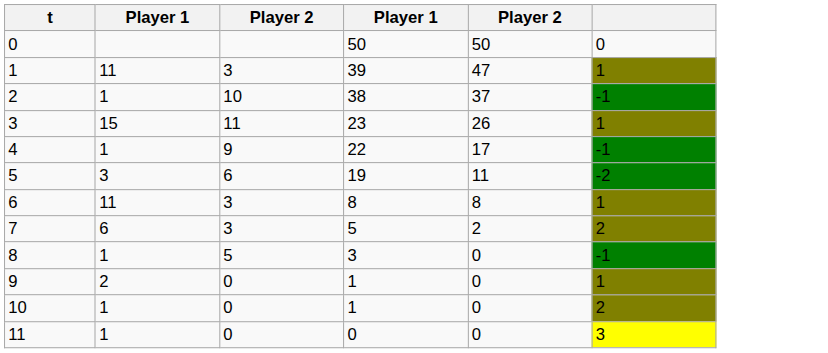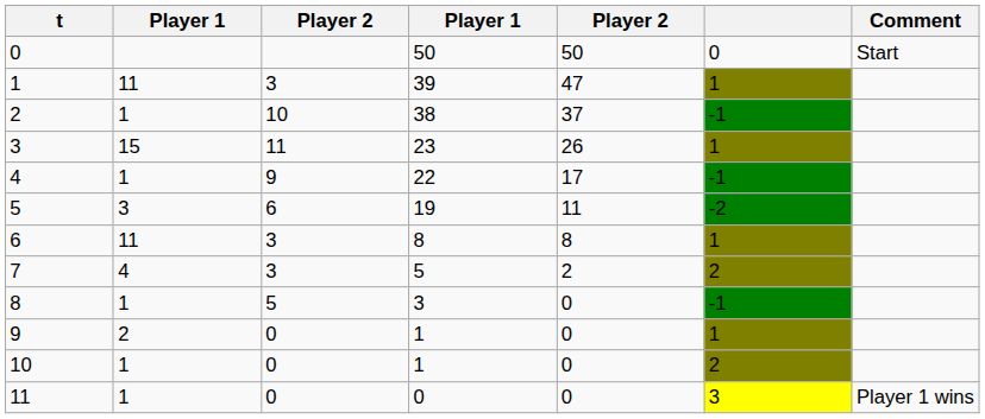 <table class="wikitable">
 <tr>
 <th style="width: 5em">t</th>
 <th style="width: 7em">Player 1 <br></th>
 <th style="width: 7em">Player 2 <br></th>
 <th style="width: 7em">Player 1 <br></th>
 <th style="width: 7em">Player 2 <br></th>
 <th style="width: 7em"></th>
+<th>Comment</th>
 </tr>
 <tr>
 <td>0</td>
 <td></td>
 <td></td>
 <td>50</td>
 <td>50</td>
 <td>0</td>
+<td>Start</td>
 </tr>
 <tr>
 <td>1</td>
 <td>11</td>
 <td>3</td>
 <td>39</td>
 <td>47</td>
 <td style="background: olive">1</td>
+<td></td>
 </tr>
 <tr>
 <td>2</td>
 <td>1</td>
 <td>10</td>
 <td>38</td>
 <td>37</td>
 <td style="background: green">-1</td>
+<td></td>
 </tr>
 <tr>
 <td>3</td>
 <td>15</td>
 <td>11</td>
 <td>23</td>
 <td>26</td>
 <td style="background: olive">1</td>
+<td></td>
 </tr>
 <tr>
 <td>4</td>
 <td>1</td>
 <td>9</td>
 <td>22</td>
 <td>17</td>
 <td style="background: green">-1</td>
+<td></td>
 </tr>
 <tr>
 <td>5</td>
 <td>3</td>
 <td>6</td>
 <td>19</td>
 <td>11</td>
 <td style="background: green">-2</td>
+<td></td>
 </tr>
 <tr>
 <td>6</td>
 <td>11</td>
 <td>3</td>
 <td>8</td>
 <td>8</td>
 <td style="background: olive">1</td>
+<td></td>
 </tr>
 <tr>
 <td>7</td>
-<td>6</td>
+<td>4</td>
 <td>3</td>
 <td>5</td>
 <td>2</td>
 <td style="background: olive">2</td>
+<td></td>
 </tr>
 <tr>
 <td>8</td>
 <td>1</td>
 <td>5</td>
 <td>3</td>
 <td>0</td>
 <td style="background: green">-1</td>
+<td></td>
 </tr>
 <tr>
 <td>9</td>
 <td>2</td>
 <td>0</td>
 <td>1</td>
 <td>0</td>
 <td style="background: olive">1</td>
+<td></td>
 </tr>
 <tr>
 <td>10</td>
 <td>1</td>
 <td>0</td>
 <td>1</td>
 <td>0</td>
 <td style="background: olive">2</td>
+<td></td>
 </tr>
 <tr>
 <td>11</td>
 <td>1</td>
 <td>0</td>
 <td>0</td>
 <td>0</td>
 <td style="background: yellow">3</td>
+<td>Player 1 wins</td>
 </tr>
 </table>
